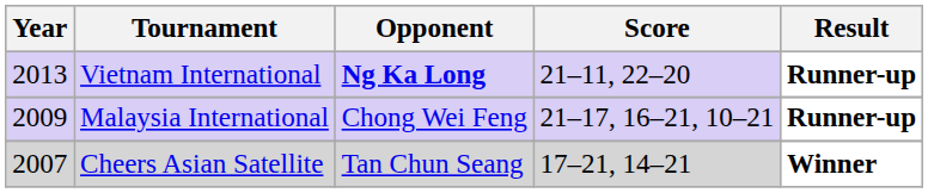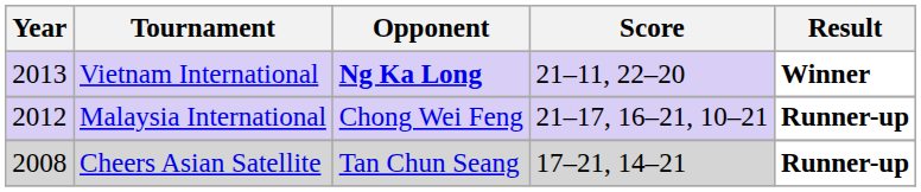 <table class="sortable wikitable" style="font-size: 90%;">
 <tr>
 <th>Year</th>
 <th>Tournament</th>
 <th>Opponent</th>
 <th>Score</th>
 <th>Result</th>
 </tr>
 <tr style="background:#D8CEF6">
 <td align="center">2013</td>
 <td align="left"><a href='#'>Vietnam International</a></td>
 <td align="left"><strong> <a href='#'>Ng Ka Long</a></strong></td>
 <td align="left">21–11, 22–20</td>
-<td style="text-align:left; background:white"> <strong>Runner-up</strong></td>
+<td style="text-align:left; background:white"> <strong>Winner</strong></td>
 </tr>
 <tr>
 </tr>
 <tr style="background:#D8CEF6">
-<td align="center">2009</td>
+<td align="center">2012</td>
 <td align="left"><a href='#'>Malaysia International</a></td>
 <td align="left"> <a href='#'>Chong Wei Feng</a></td>
 <td align="left">21–17, 16–21, 10–21</td>
 <td style="text-align:left; background:white"> <strong>Runner-up</strong></td>
 </tr>
 <tr>
 </tr>
 <tr style="background:#D5D5D5">
-<td align="center">2007</td>
+<td align="center">2008</td>
 <td align="left"><a href='#'>Cheers Asian Satellite</a></td>
 <td align="left"> <a href='#'>Tan Chun Seang</a></td>
 <td align="left">17–21, 14–21</td>
-<td style="text-align:left; background:white"> <strong>Winner</strong></td>
+<td style="text-align:left; background:white"> <strong>Runner-up</strong></td>
 </tr>
 </table>
